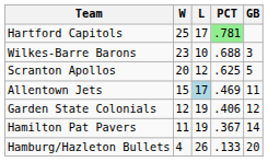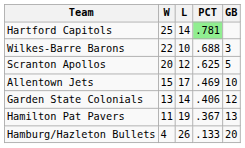 <table class="wikitable" style="font-size:90%">
 <tr>
 <th>Team</th>
 <th>W</th>
 <th>L</th>
 <th>PCT</th>
 <th>GB</th>
 </tr>
 <tr>
 <td>Hartford Capitols</td>
 <td>25</td>
-<td>17</td>
+<td>14</td>
 <td style="background: lightgreen;">.781</td>
 <td></td>
 </tr>
 <tr>
 <td>Wilkes-Barre Barons</td>
-<td>23</td>
+<td>22</td>
 <td>10</td>
 <td>.688</td>
 <td>3</td>
 </tr>
 <tr>
 <td>Scranton Apollos</td>
 <td>20</td>
 <td>12</td>
 <td>.625</td>
 <td>5</td>
 </tr>
 <tr>
 <td>Allentown Jets</td>
 <td>15</td>
-<td style="background: lightblue;">17</td>
+<td>17</td>
 <td>.469</td>
-<td>11</td>
+<td>10</td>
 </tr>
 <tr>
 <td>Garden State Colonials</td>
-<td>12</td>
-<td>19</td>
+<td>13</td>
+<td>14</td>
 <td>.406</td>
 <td>12</td>
 </tr>
 <tr>
 <td>Hamilton Pat Pavers</td>
 <td>11</td>
 <td>19</td>
 <td>.367</td>
-<td>14</td>
+<td>13</td>
 </tr>
 <tr>
 <td>Hamburg/Hazleton Bullets</td>
 <td>4</td>
 <td>26</td>
 <td>.133</td>
 <td>20</td>
 </tr>
 </table>
